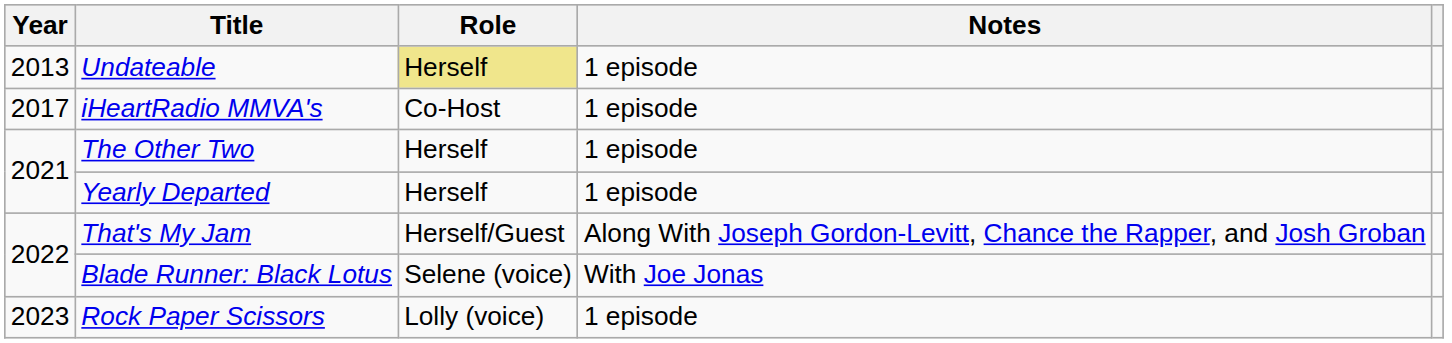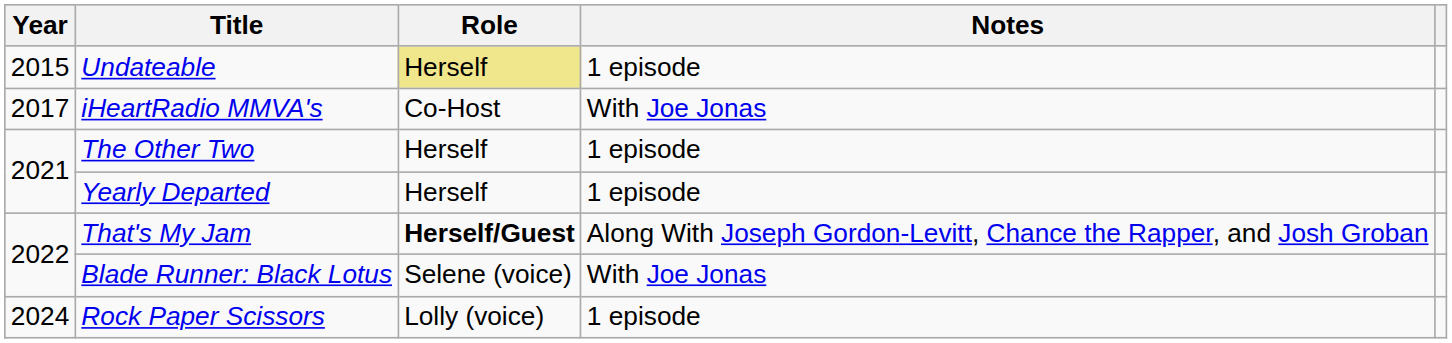 <table class="wikitable">
 <tr>
 <th>Year</th>
 <th>Title</th>
 <th>Role</th>
 <th>Notes</th>
 <th class="unsortable"></th>
 </tr>
 <tr>
-<td>2013</td>
+<td>2015</td>
 <td><em><a href='#'>Undateable</a></em></td>
 <td style="background: khaki;">Herself</td>
 <td>1 episode</td>
 <td></td>
 </tr>
 <tr>
 <td>2017</td>
 <td><em><a href='#'>iHeartRadio MMVA's</a></em></td>
 <td>Co-Host</td>
-<td>1 episode</td>
+<td>With <a href='#'>Joe Jonas</a></td>
 <td></td>
 </tr>
 <tr>
 <td rowspan="2">2021</td>
 <td><a href='#'><em>The Other Two</em></a></td>
 <td>Herself</td>
 <td>1 episode</td>
 <td></td>
 </tr>
 <tr>
 <td><em><a href='#'>Yearly Departed</a></em></td>
 <td>Herself</td>
 <td>1 episode</td>
 <td></td>
 </tr>
 <tr>
 <td rowspan="2">2022</td>
 <td><em><a href='#'>That's My Jam</a></em></td>
-<td>Herself/Guest</td>
+<td><strong>Herself/Guest</strong></td>
 <td>Along With <a href='#'>Joseph Gordon-Levitt</a>, <a href='#'>Chance the Rapper</a>, and <a href='#'>Josh Groban</a></td>
 <td></td>
 </tr>
 <tr>
 <td><em><a href='#'>Blade Runner: Black Lotus</a></em></td>
 <td>Selene (voice)</td>
 <td>With <a href='#'>Joe Jonas</a></td>
 <td></td>
 </tr>
 <tr>
-<td>2023</td>
+<td>2024</td>
 <td><em><a href='#'>Rock Paper Scissors</a></em></td>
 <td>Lolly (voice)</td>
 <td>1 episode</td>
 <td></td>
 </tr>
 </table>
